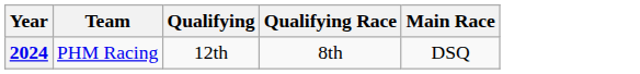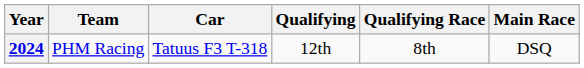 <table class="wikitable" style="text-align:center; font-size:90%">
 <tr>
 <th>Year</th>
 <th>Team</th>
+<th>Car</th>
 <th>Qualifying</th>
 <th>Qualifying Race</th>
 <th>Main Race</th>
 </tr>
 <tr>
 <th><a href='#'>2024</a></th>
 <td align="left"> <a href='#'>PHM Racing</a></td>
+<td align="left"><a href='#'>Tatuus F3 T-318</a></td>
 <td>12th</td>
 <td>8th</td>
 <td>DSQ</td>
 </tr>
 </table>
